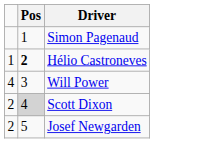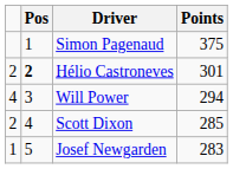 <table class="wikitable" style="font-size: 95%;">
 <tr>
 <td></td>
 <th>Pos</th>
 <th>Driver</th>
+<th>Points</th>
 </tr>
 <tr>
 <td align="left"></td>
 <td>1</td>
 <td> <a href='#'>Simon Pagenaud</a></td>
+<td align="right">375</td>
 </tr>
 <tr>
-<td align="left"> 1</td>
+<td align="left"> 2</td>
 <td><strong>2</strong></td>
 <td> <a href='#'>Hélio Castroneves</a></td>
+<td align="right">301</td>
 </tr>
 <tr>
 <td align="left"> 4</td>
 <td>3</td>
 <td> <a href='#'>Will Power</a></td>
+<td align="right">294</td>
 </tr>
 <tr>
 <td align="left"> 2</td>
-<td style="background: lightgrey;">4</td>
+<td>4</td>
 <td> <a href='#'>Scott Dixon</a></td>
+<td align="right">285</td>
 </tr>
 <tr>
-<td align="left"> 2</td>
+<td align="left"> 1</td>
 <td>5</td>
 <td> <a href='#'>Josef Newgarden</a></td>
+<td align="right">283</td>
 </tr>
 </table>
